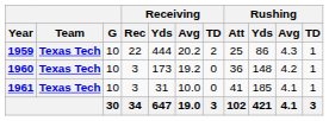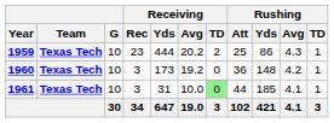 <table class="wikitable" style="text-align:center;">
 <tr>
 <th colspan="3"></th>
 <th colspan="4">Receiving</th>
 <th colspan="4">Rushing</th>
 </tr>
 <tr>
 <th>Year</th>
 <th>Team</th>
 <th>G</th>
 <th>Rec</th>
 <th>Yds</th>
 <th>Avg</th>
 <th>TD</th>
 <th>Att</th>
 <th>Yds</th>
 <th>Avg</th>
 <th>TD</th>
 </tr>
 <tr>
 <th><a href='#'>1959</a></th>
 <th><a href='#'>Texas Tech</a></th>
 <td>10</td>
-<td>22</td>
+<td>23</td>
 <td>444</td>
 <td>20.2</td>
 <td>2</td>
 <td>25</td>
 <td>86</td>
 <td>4.3</td>
 <td>1</td>
 </tr>
 <tr>
 <th><a href='#'>1960</a></th>
 <th><a href='#'>Texas Tech</a></th>
 <td>10</td>
 <td>3</td>
 <td>173</td>
 <td>19.2</td>
 <td>0</td>
 <td>36</td>
 <td>148</td>
 <td>4.2</td>
 <td>1</td>
 </tr>
 <tr>
 <th><a href='#'>1961</a></th>
 <th><a href='#'>Texas Tech</a></th>
 <td>10</td>
 <td>3</td>
 <td>31</td>
 <td>10.0</td>
-<td>0</td>
-<td>41</td>
+<td style="background: lightgreen;">0</td>
+<td>44</td>
 <td>185</td>
 <td>4.1</td>
 <td>1</td>
 </tr>
 <tr>
 <th colspan="2"></th>
 <th>30</th>
 <th>34</th>
 <th>647</th>
 <th>19.0</th>
 <th>3</th>
 <th>102</th>
 <th>421</th>
 <th>4.1</th>
 <th>3</th>
 </tr>
 </table>
